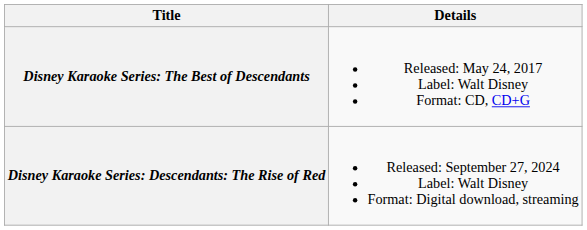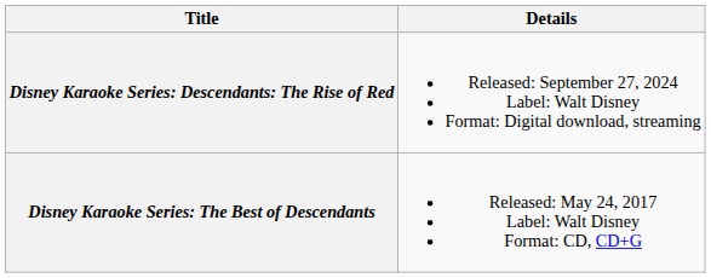 <table class="wikitable plainrowheaders" style="text-align:center;">
 <tr>
 <th>Title</th>
 <th>Details</th>
 </tr>
 <tr>
+<th scope="row"><em>Disney Karaoke Series: Descendants: The Rise of Red</em></th>
+<td><br><ul><li>Released: September 27, 2024</li><li>Label: Walt Disney</li><li>Format: Digital download, streaming</li></ul></td>
+</tr>
+<tr>
 <th scope="row"><em>Disney Karaoke Series: The Best of Descendants</em></th>
 <td><br><ul><li>Released: May 24, 2017</li><li>Label: Walt Disney</li><li>Format: CD, <a href='#'>CD+G</a></li></ul></td>
 </tr>
-<tr>
-<th scope="row"><em>Disney Karaoke Series: Descendants: The Rise of Red</em></th>
-<td><br><ul><li>Released: September 27, 2024</li><li>Label: Walt Disney</li><li>Format: Digital download, streaming</li></ul></td>
-</tr>
 </table>
